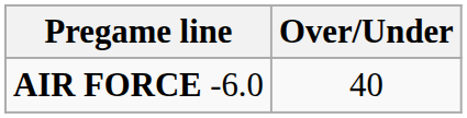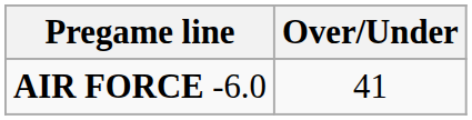 <table class="wikitable">
 <tr align="center">
 <th style=>Pregame line</th>
 <th style=>Over/Under</th>
 </tr>
 <tr align="center">
 <td><strong>AIR FORCE</strong> -6.0</td>
-<td>40</td>
+<td>41</td>
 </tr>
 </table>
